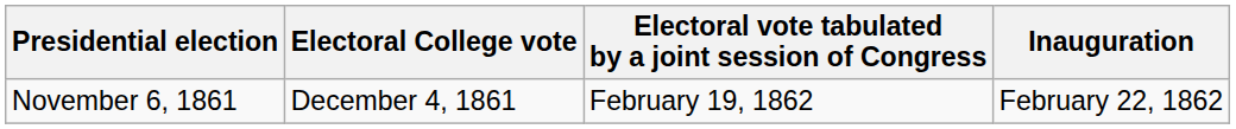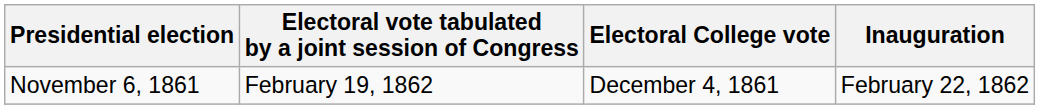 <table class="wikitable">
 <tr>
 <th>Presidential election</th>
+<th>Electoral vote tabulated <br>by a joint session of Congress</th>
 <th>Electoral College vote</th>
-<th>Electoral vote tabulated <br>by a joint session of Congress</th>
 <th>Inauguration</th>
 </tr>
 <tr>
 <td>November 6, 1861</td>
+<td>February 19, 1862</td>
 <td>December 4, 1861</td>
-<td>February 19, 1862</td>
 <td>February 22, 1862</td>
 </tr>
 </table>
